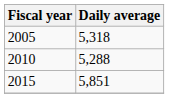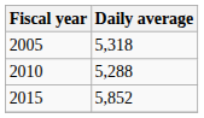 <table class="wikitable">
 <tr>
 <th>Fiscal year</th>
 <th>Daily average</th>
 </tr>
 <tr>
 <td>2005</td>
 <td>5,318</td>
 </tr>
 <tr>
 <td>2010</td>
 <td>5,288</td>
 </tr>
 <tr>
 <td>2015</td>
-<td>5,851</td>
+<td>5,852</td>
 </tr>
 <tr>
 </tr>
 </table>
